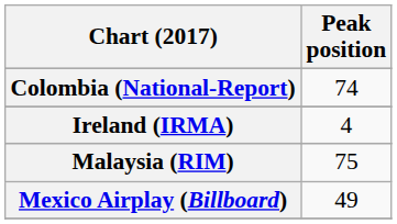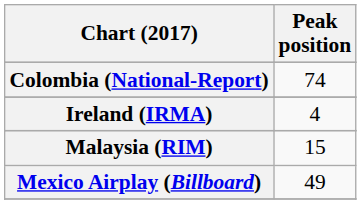 <table class="wikitable sortable plainrowheaders" style="text-align:center">
 <tr>
 <th scope="col">Chart (2017)</th>
 <th scope="col">Peak<br> position</th>
 </tr>
 <tr>
 </tr>
 <tr>
 </tr>
 <tr>
 </tr>
 <tr>
 </tr>
 <tr>
 </tr>
 <tr>
 </tr>
 <tr>
 </tr>
 <tr>
 <th scope="row">Colombia (<a href='#'>National-Report</a>)</th>
 <td>74</td>
 </tr>
 <tr>
 </tr>
 <tr>
 </tr>
 <tr>
 </tr>
 <tr>
 </tr>
 <tr>
 </tr>
 <tr>
 </tr>
 <tr>
 <th scope="row">Ireland (<a href='#'>IRMA</a>)</th>
 <td>4</td>
 </tr>
 <tr>
 </tr>
 <tr>
 <th scope="row">Malaysia (<a href='#'>RIM</a>)</th>
-<td>75</td>
+<td>15</td>
 </tr>
 <tr>
 <th scope="row"><a href='#'>Mexico Airplay</a> (<em><a href='#'>Billboard</a></em>)</th>
 <td>49</td>
 </tr>
 <tr>
 </tr>
 <tr>
 </tr>
 <tr>
 </tr>
 <tr>
 </tr>
 <tr>
 </tr>
 <tr>
 </tr>
 <tr>
 </tr>
 <tr>
 </tr>
 <tr>
 </tr>
 <tr>
 </tr>
 <tr>
 </tr>
 <tr>
 </tr>
 <tr>
 </tr>
 <tr>
 </tr>
 <tr>
 </tr>
 <tr>
 </tr>
 <tr>
 </tr>
 <tr>
 </tr>
 <tr>
 </tr>
 <tr>
 </tr>
 </table>
